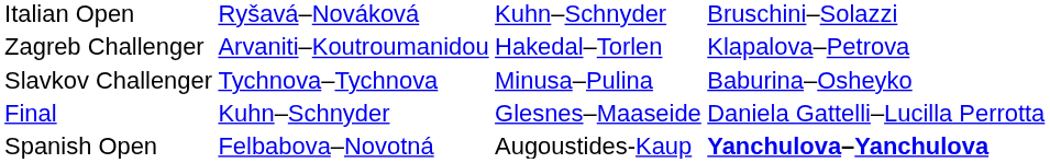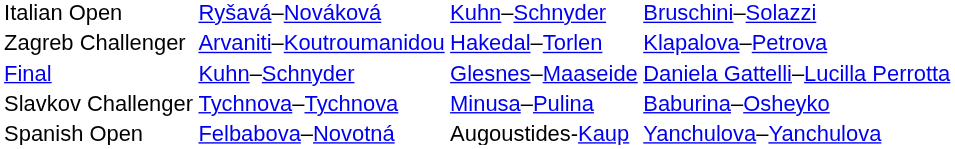 <table>
 <tr>
 <td>Italian Open</td>
 <td> <a href='#'>Ryšavá</a>–<a href='#'>Nováková</a></td>
 <td> <a href='#'>Kuhn</a>–<a href='#'>Schnyder</a></td>
 <td> <a href='#'>Bruschini</a>–<a href='#'>Solazzi</a></td>
 </tr>
 <tr>
 <td>Zagreb Challenger</td>
 <td> <a href='#'>Arvaniti</a>–<a href='#'>Koutroumanidou</a></td>
 <td> <a href='#'>Hakedal</a>–<a href='#'>Torlen</a></td>
 <td> <a href='#'>Klapalova</a>–<a href='#'>Petrova</a></td>
 </tr>
 <tr>
+<td><a href='#'>Final</a></td>
+<td> <a href='#'>Kuhn</a>–<a href='#'>Schnyder</a></td>
+<td> <a href='#'>Glesnes</a>–<a href='#'>Maaseide</a></td>
+<td> <a href='#'>Daniela Gattelli</a>–<a href='#'>Lucilla Perrotta</a></td>
+</tr>
+<tr>
 <td>Slavkov Challenger</td>
 <td> <a href='#'>Tychnova</a>–<a href='#'>Tychnova</a></td>
 <td> <a href='#'>Minusa</a>–<a href='#'>Pulina</a></td>
 <td> <a href='#'>Baburina</a>–<a href='#'>Osheyko</a></td>
 </tr>
 <tr>
-<td><a href='#'>Final</a></td>
-<td> <a href='#'>Kuhn</a>–<a href='#'>Schnyder</a></td>
-<td> <a href='#'>Glesnes</a>–<a href='#'>Maaseide</a></td>
-<td> <a href='#'>Daniela Gattelli</a>–<a href='#'>Lucilla Perrotta</a></td>
-</tr>
-<tr>
 <td>Spanish Open</td>
 <td> <a href='#'>Felbabova</a>–<a href='#'>Novotná</a></td>
 <td> Augoustides-<a href='#'>Kaup</a></td>
-<td><strong> <a href='#'>Yanchulova</a>–<a href='#'>Yanchulova</a></strong></td>
+<td> <a href='#'>Yanchulova</a>–<a href='#'>Yanchulova</a></td>
 </tr>
 </table>
